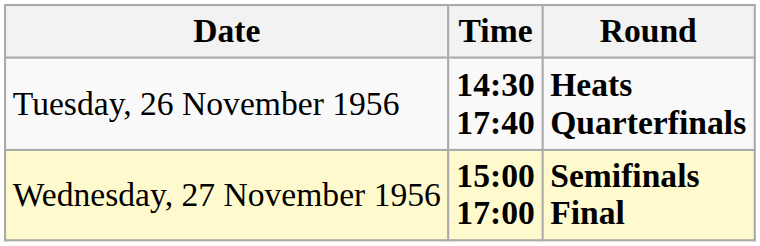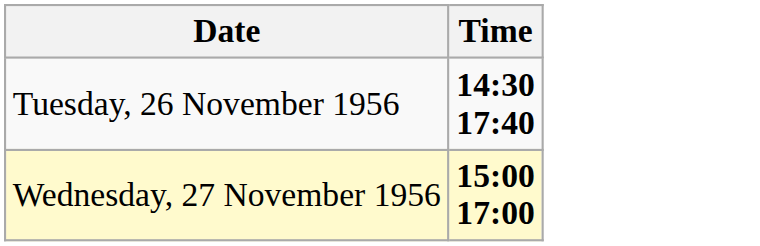 <table class="wikitable">
 <tr>
 <th>Date</th>
 <th>Time</th>
-<th>Round</th>
 </tr>
 <tr>
 <td>Tuesday, 26 November 1956</td>
 <td><strong>14:30</strong><br><strong>17:40</strong></td>
-<td><strong>Heats</strong><br><strong>Quarterfinals</strong></td>
 </tr>
 <tr style=background:lemonchiffon>
 <td>Wednesday, 27 November 1956</td>
 <td><strong>15:00</strong><br><strong>17:00</strong></td>
-<td><strong>Semifinals</strong><br><strong>Final</strong></td>
 </tr>
 </table>
